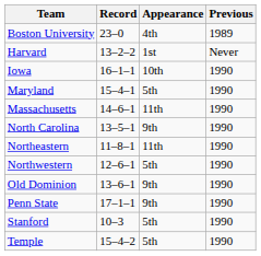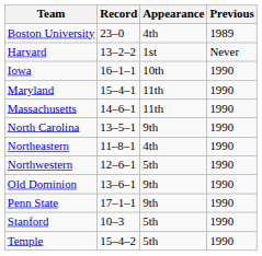 <table class="wikitable sortable">
 <tr>
 <th>Team</th>
 <th>Record</th>
 <th>Appearance</th>
 <th>Previous</th>
 </tr>
 <tr>
 <td><a href='#'>Boston University</a></td>
 <td>23–0</td>
 <td>4th</td>
 <td>1989</td>
 </tr>
 <tr>
 <td><a href='#'>Harvard</a></td>
 <td>13–2–2</td>
 <td>1st</td>
 <td>Never</td>
 </tr>
 <tr>
 <td><a href='#'>Iowa</a></td>
 <td>16–1–1</td>
 <td>10th</td>
 <td>1990</td>
 </tr>
 <tr>
 <td><a href='#'>Maryland</a></td>
 <td>15–4–1</td>
-<td>5th</td>
+<td>11th</td>
 <td>1990</td>
 </tr>
 <tr>
 <td><a href='#'>Massachusetts</a></td>
 <td>14–6–1</td>
 <td>11th</td>
 <td>1990</td>
 </tr>
 <tr>
 <td><a href='#'>North Carolina</a></td>
 <td>13–5–1</td>
 <td>9th</td>
 <td>1990</td>
 </tr>
 <tr>
 <td><a href='#'>Northeastern</a></td>
 <td>11–8–1</td>
-<td>11th</td>
+<td>4th</td>
 <td>1990</td>
 </tr>
 <tr>
 <td><a href='#'>Northwestern</a></td>
 <td>12–6–1</td>
 <td>5th</td>
 <td>1990</td>
 </tr>
 <tr>
 <td><a href='#'>Old Dominion</a></td>
 <td>13–6–1</td>
 <td>9th</td>
 <td>1990</td>
 </tr>
 <tr>
 <td><a href='#'>Penn State</a></td>
 <td>17–1–1</td>
 <td>9th</td>
 <td>1990</td>
 </tr>
 <tr>
 <td><a href='#'>Stanford</a></td>
 <td>10–3</td>
 <td>5th</td>
 <td>1990</td>
 </tr>
 <tr>
 <td><a href='#'>Temple</a></td>
 <td>15–4–2</td>
 <td>5th</td>
 <td>1990</td>
 </tr>
 </table>
